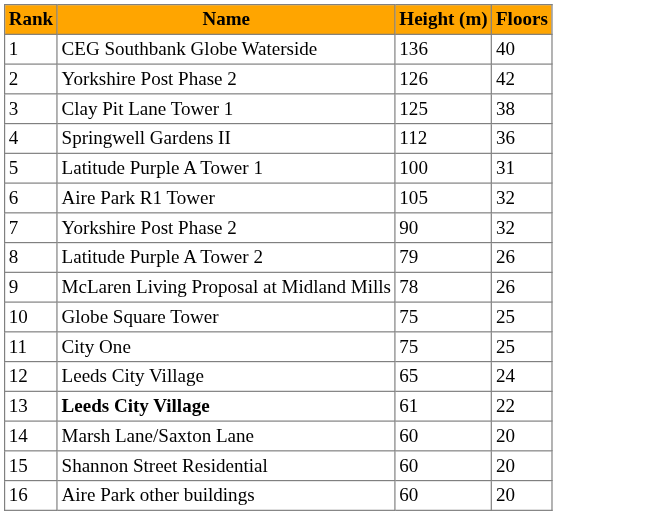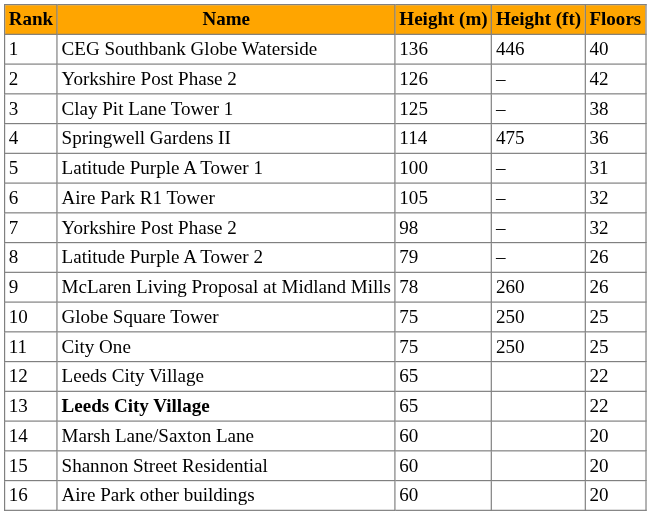 <table class="toccolours" style="border-collapse:collapse" cellpadding="3" border="1">
 <tr bgcolor="orange">
 <th>Rank</th>
 <th>Name</th>
 <th>Height (m)</th>
+<th>Height (ft)</th>
 <th>Floors</th>
 </tr>
 <tr>
 <td>1</td>
 <td>CEG Southbank Globe Waterside</td>
 <td>136</td>
+<td>446</td>
 <td>40</td>
 </tr>
 <tr>
 <td>2</td>
 <td>Yorkshire Post Phase 2</td>
 <td>126</td>
+<td>–</td>
 <td>42</td>
 </tr>
 <tr>
 <td>3</td>
 <td>Clay Pit Lane Tower 1</td>
 <td>125</td>
+<td>–</td>
 <td>38</td>
 </tr>
 <tr>
 <td>4</td>
 <td>Springwell Gardens II</td>
-<td>112</td>
+<td>114</td>
+<td>475</td>
 <td>36</td>
 </tr>
 <tr>
 <td>5</td>
 <td>Latitude Purple A Tower 1</td>
 <td>100</td>
+<td>–</td>
 <td>31</td>
 </tr>
 <tr>
 <td>6</td>
 <td>Aire Park R1 Tower</td>
 <td>105</td>
+<td>–</td>
 <td>32</td>
 </tr>
 <tr>
 <td>7</td>
 <td>Yorkshire Post Phase 2</td>
-<td>90</td>
+<td>98</td>
+<td>–</td>
 <td>32</td>
 </tr>
 <tr>
 <td>8</td>
 <td>Latitude Purple A Tower 2</td>
 <td>79</td>
+<td>–</td>
 <td>26</td>
 </tr>
 <tr>
 <td>9</td>
 <td>McLaren Living Proposal at Midland Mills</td>
 <td>78</td>
+<td>260</td>
 <td>26</td>
 </tr>
 <tr>
 <td>10</td>
 <td>Globe Square Tower</td>
 <td>75</td>
+<td>250</td>
 <td>25</td>
 </tr>
 <tr>
 <td>11</td>
 <td>City One</td>
 <td>75</td>
+<td>250</td>
 <td>25</td>
 </tr>
 <tr>
 <td>12</td>
 <td>Leeds City Village</td>
 <td>65</td>
-<td>24</td>
+<td></td>
+<td>22</td>
 </tr>
 <tr>
 <td>13</td>
 <td><strong>Leeds City Village</strong></td>
-<td>61</td>
+<td>65</td>
+<td></td>
 <td>22</td>
 </tr>
 <tr>
 <td>14</td>
 <td>Marsh Lane/Saxton Lane</td>
 <td>60</td>
+<td></td>
 <td>20</td>
 </tr>
 <tr>
 <td>15</td>
 <td>Shannon Street Residential</td>
 <td>60</td>
+<td></td>
 <td>20</td>
 </tr>
 <tr>
 <td>16</td>
 <td>Aire Park other buildings</td>
 <td>60</td>
+<td></td>
 <td>20</td>
 </tr>
 </table>
